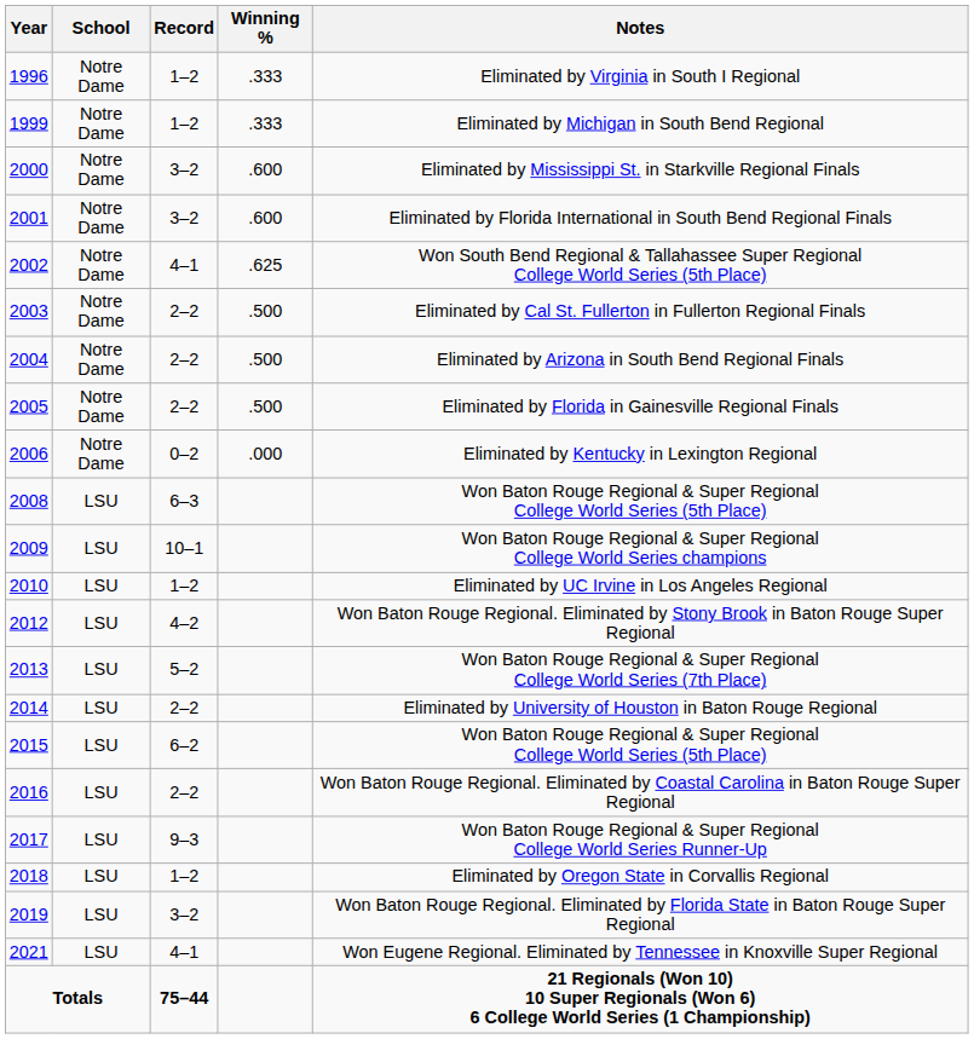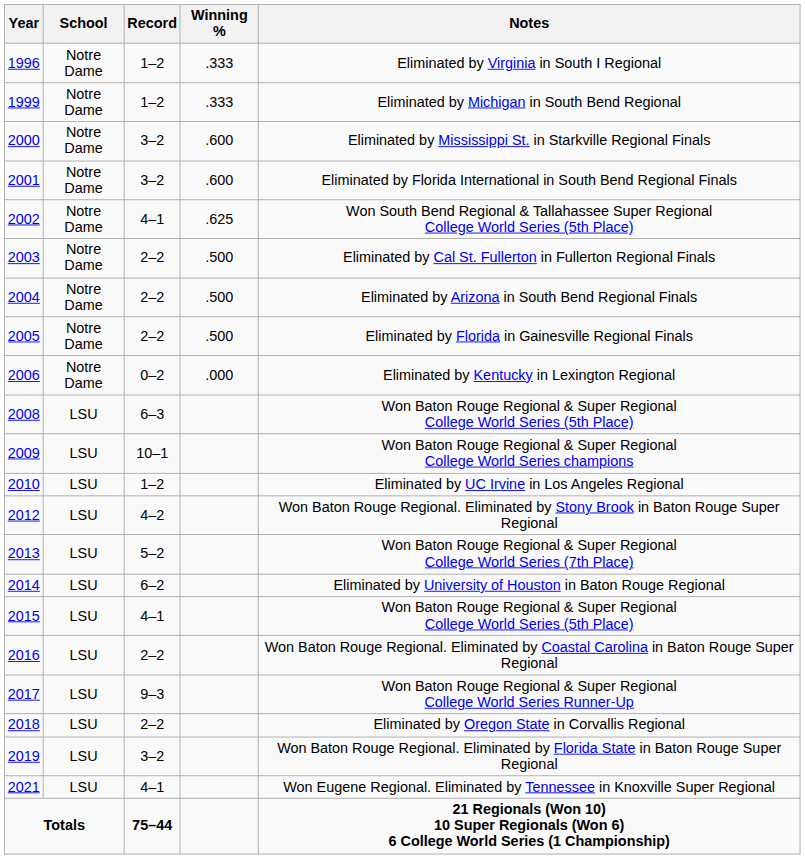 <table cellpadding="1" border="1" cellspacing="0" width="70%" class="wikitable">
 <tr>
 <th>Year</th>
 <th>School</th>
 <th>Record</th>
 <th>Winning %</th>
 <th>Notes</th>
 </tr>
 <tr align="center">
 <td><a href='#'>1996</a></td>
 <td>Notre Dame</td>
 <td>1–2</td>
 <td>.333</td>
 <td>Eliminated by <a href='#'>Virginia</a> in South I Regional</td>
 </tr>
 <tr align="center">
 <td><a href='#'>1999</a></td>
 <td>Notre Dame</td>
 <td>1–2</td>
 <td>.333</td>
 <td>Eliminated by <a href='#'>Michigan</a> in South Bend Regional</td>
 </tr>
 <tr align="center">
 <td><a href='#'>2000</a></td>
 <td>Notre Dame</td>
 <td>3–2</td>
 <td>.600</td>
 <td>Eliminated by <a href='#'>Mississippi St.</a> in Starkville Regional Finals</td>
 </tr>
 <tr align="center">
 <td><a href='#'>2001</a></td>
 <td>Notre Dame</td>
 <td>3–2</td>
 <td>.600</td>
 <td>Eliminated by Florida International in South Bend Regional Finals</td>
 </tr>
 <tr align="center">
 <td><a href='#'>2002</a></td>
 <td>Notre Dame</td>
 <td>4–1</td>
 <td>.625</td>
 <td>Won South Bend Regional & Tallahassee Super Regional <br> <a href='#'>College World Series (5th Place)</a></td>
 </tr>
 <tr align="center">
 <td><a href='#'>2003</a></td>
 <td>Notre Dame</td>
 <td>2–2</td>
 <td>.500</td>
 <td>Eliminated by <a href='#'>Cal St. Fullerton</a> in Fullerton Regional Finals</td>
 </tr>
 <tr align="center">
 <td><a href='#'>2004</a></td>
 <td>Notre Dame</td>
 <td>2–2</td>
 <td>.500</td>
 <td>Eliminated by <a href='#'>Arizona</a> in South Bend Regional Finals</td>
 </tr>
 <tr align="center">
 <td><a href='#'>2005</a></td>
 <td>Notre Dame</td>
 <td>2–2</td>
 <td>.500</td>
 <td>Eliminated by <a href='#'>Florida</a> in Gainesville Regional Finals</td>
 </tr>
 <tr align="center">
 <td><a href='#'>2006</a></td>
 <td>Notre Dame</td>
 <td>0–2</td>
 <td>.000</td>
 <td>Eliminated by <a href='#'>Kentucky</a> in Lexington Regional</td>
 </tr>
 <tr align="center">
 <td><a href='#'>2008</a></td>
 <td>LSU</td>
 <td>6–3</td>
 <td></td>
 <td>Won Baton Rouge Regional & Super Regional <br> <a href='#'>College World Series (5th Place)</a></td>
 </tr>
 <tr align="center">
 <td><a href='#'>2009</a></td>
 <td>LSU</td>
 <td>10–1</td>
 <td></td>
 <td>Won Baton Rouge Regional & Super Regional <br> <a href='#'>College World Series champions</a></td>
 </tr>
 <tr align="center">
 <td><a href='#'>2010</a></td>
 <td>LSU</td>
 <td>1–2</td>
 <td></td>
 <td>Eliminated by <a href='#'>UC Irvine</a> in Los Angeles Regional</td>
 </tr>
 <tr align="center">
 <td><a href='#'>2012</a></td>
 <td>LSU</td>
 <td>4–2</td>
 <td></td>
 <td>Won Baton Rouge Regional.  Eliminated by <a href='#'>Stony Brook</a> in Baton Rouge Super Regional</td>
 </tr>
 <tr align="center">
 <td><a href='#'>2013</a></td>
 <td>LSU</td>
 <td>5–2</td>
 <td></td>
 <td>Won Baton Rouge Regional & Super Regional <br> <a href='#'>College World Series (7th Place)</a></td>
 </tr>
 <tr align="center">
 <td><a href='#'>2014</a></td>
 <td>LSU</td>
-<td>2–2</td>
+<td>6–2</td>
 <td></td>
 <td>Eliminated by <a href='#'>University of Houston</a> in Baton Rouge Regional</td>
 </tr>
 <tr align="center">
 <td><a href='#'>2015</a></td>
 <td>LSU</td>
-<td>6–2</td>
+<td>4–1</td>
 <td></td>
 <td>Won Baton Rouge Regional & Super Regional <br> <a href='#'>College World Series (5th Place)</a></td>
 </tr>
 <tr align="center">
 <td><a href='#'>2016</a></td>
 <td>LSU</td>
 <td>2–2</td>
 <td></td>
 <td>Won Baton Rouge Regional. Eliminated by <a href='#'>Coastal Carolina</a> in Baton Rouge Super Regional</td>
 </tr>
 <tr align="center">
 <td><a href='#'>2017</a></td>
 <td>LSU</td>
 <td>9–3</td>
 <td></td>
 <td>Won Baton Rouge Regional & Super Regional <br> <a href='#'>College World Series Runner-Up</a></td>
 </tr>
 <tr align="center">
 <td><a href='#'>2018</a></td>
 <td>LSU</td>
-<td>1–2</td>
+<td>2–2</td>
 <td></td>
 <td>Eliminated by <a href='#'>Oregon State</a> in Corvallis Regional</td>
 </tr>
 <tr align="center">
 <td><a href='#'>2019</a></td>
 <td>LSU</td>
 <td>3–2</td>
 <td></td>
 <td>Won Baton Rouge Regional. Eliminated by <a href='#'>Florida State</a> in Baton Rouge Super Regional</td>
 </tr>
 <tr align="center">
 <td><a href='#'>2021</a></td>
 <td>LSU</td>
 <td>4–1</td>
 <td></td>
 <td>Won Eugene Regional.  Eliminated by <a href='#'>Tennessee</a> in Knoxville Super Regional</td>
 </tr>
 <tr align="center">
 <td colspan="2"><strong>Totals</strong></td>
 <td><strong>75–44</strong></td>
 <td><strong></strong></td>
 <td><strong>21 Regionals (Won 10)<br>10 Super Regionals (Won 6)<br>6 College World Series (1 Championship)</strong></td>
 </tr>
 </table>
